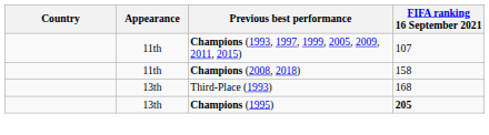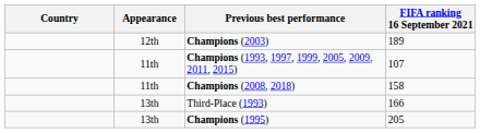 <table class="wikitable sortable" style="text-align:left;">
 <tr>
 <th style="width:160px;">Country</th>
 <th style="width:100px;">Appearance</th>
 <th style="width:300px;">Previous best performance</th>
 <th><a href='#'>FIFA ranking</a><br> 16 September 2021</th>
+</tr>
+<tr>
+<td></td>
+<td align=center>12th</td>
+<td><strong>Champions</strong> (<a href='#'>2003</a>)</td>
+<td>189</td>
 </tr>
 <tr>
 <td></td>
 <td align=center>11th</td>
 <td><strong>Champions</strong> (<a href='#'>1993</a>, <a href='#'>1997</a>, <a href='#'>1999</a>, <a href='#'>2005</a>, <a href='#'>2009</a>, <a href='#'>2011</a>, <a href='#'>2015</a>)</td>
 <td>107</td>
 </tr>
 <tr>
 <td></td>
 <td align=center>11th</td>
 <td><strong>Champions</strong> (<a href='#'>2008</a>, <a href='#'>2018</a>)</td>
 <td>158</td>
 </tr>
 <tr>
 <td></td>
 <td align=center>13th</td>
 <td>Third-Place (<a href='#'>1993</a>)</td>
-<td>168</td>
+<td>166</td>
 </tr>
 <tr>
 <td></td>
 <td align=center>13th</td>
 <td><strong>Champions</strong> (<a href='#'>1995</a>)</td>
-<td><strong>205</strong></td>
+<td>205</td>
 </tr>
 </table>
